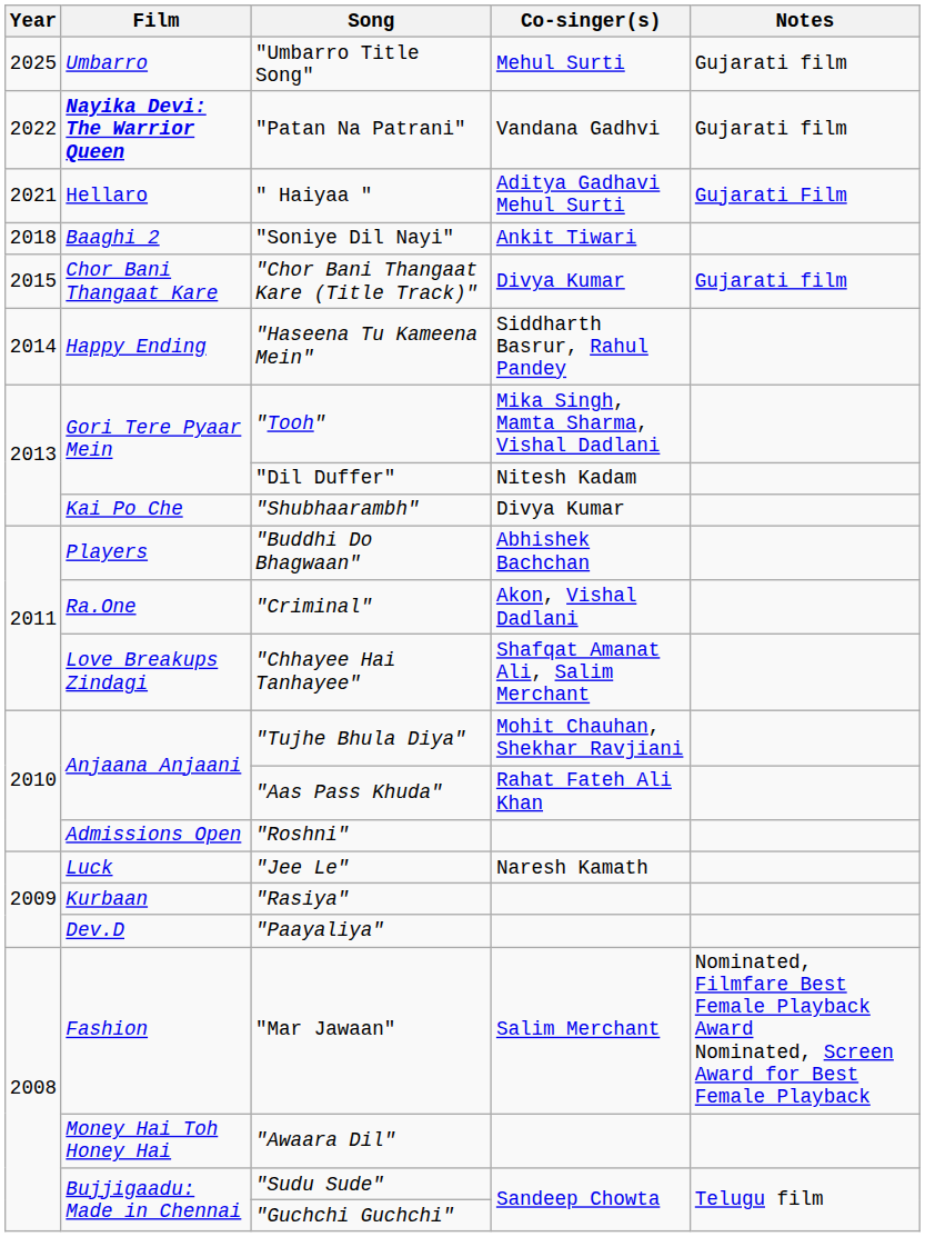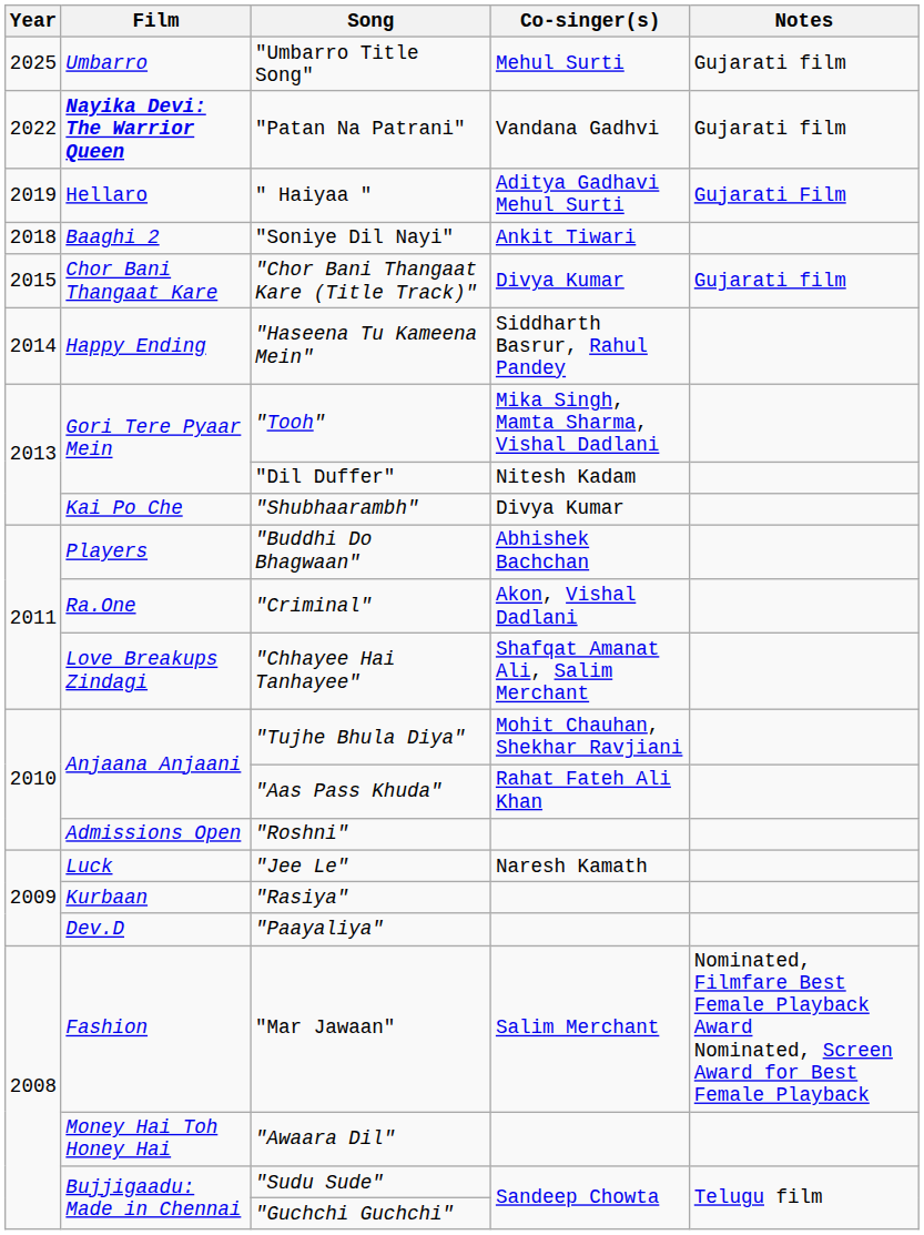 <table class="wikitable">
 <tr>
 <th>Year</th>
 <th>Film</th>
 <th>Song</th>
 <th>Co-singer(s)</th>
 <th>Notes</th>
 </tr>
 <tr>
 <td>2025</td>
 <td><em><a href='#'>Umbarro</a></em></td>
 <td>"Umbarro Title Song"</td>
 <td><a href='#'>Mehul Surti</a></td>
 <td>Gujarati film</td>
 </tr>
 <tr>
 <td>2022</td>
 <td><strong><em><a href='#'>Nayika Devi: The Warrior Queen</a></em></strong></td>
 <td>"Patan Na Patrani"</td>
 <td>Vandana Gadhvi</td>
 <td>Gujarati film</td>
 </tr>
 <tr>
-<td>2021</td>
+<td>2019</td>
 <td><a href='#'>Hellaro</a></td>
 <td>" Haiyaa "</td>
 <td><a href='#'>Aditya Gadhavi</a><br><a href='#'>Mehul Surti</a></td>
 <td><a href='#'>Gujarati Film</a></td>
 </tr>
 <tr>
 <td>2018</td>
 <td><em><a href='#'>Baaghi 2</a></em></td>
 <td>"Soniye Dil Nayi"</td>
 <td><a href='#'>Ankit Tiwari</a></td>
 <td></td>
 </tr>
 <tr>
 <td>2015</td>
 <td><em><a href='#'>Chor Bani Thangaat Kare</a></em></td>
 <td><em>"Chor Bani Thangaat Kare (Title Track)"</em></td>
 <td><a href='#'>Divya Kumar</a></td>
 <td><a href='#'>Gujarati film</a></td>
 </tr>
 <tr>
 <td>2014</td>
 <td><em><a href='#'>Happy Ending</a></em></td>
 <td><em>"Haseena Tu Kameena Mein"</em></td>
 <td>Siddharth Basrur, <a href='#'>Rahul Pandey</a></td>
 <td></td>
 </tr>
 <tr>
 <td rowspan="3">2013</td>
 <td rowspan="2"><em><a href='#'>Gori Tere Pyaar Mein</a></em></td>
 <td><em>"<a href='#'>Tooh</a>"</em></td>
 <td><a href='#'>Mika Singh</a>, <a href='#'>Mamta Sharma</a>, <a href='#'>Vishal Dadlani</a></td>
 <td></td>
 </tr>
 <tr>
 <td>"Dil Duffer"</td>
 <td>Nitesh Kadam</td>
 <td></td>
 </tr>
 <tr>
 <td><em><a href='#'>Kai Po Che</a></em></td>
 <td><em>"Shubhaarambh"</em></td>
 <td>Divya Kumar</td>
 <td></td>
 </tr>
 <tr>
 <td rowspan="3">2011</td>
 <td><em><a href='#'>Players</a></em></td>
 <td><em>"Buddhi Do Bhagwaan"</em></td>
 <td><a href='#'>Abhishek Bachchan</a></td>
 <td></td>
 </tr>
 <tr>
 <td><em><a href='#'>Ra.One</a></em></td>
 <td><em>"Criminal"</em></td>
 <td><a href='#'>Akon</a>, <a href='#'>Vishal Dadlani</a></td>
 <td></td>
 </tr>
 <tr>
 <td><em><a href='#'>Love Breakups Zindagi</a></em></td>
 <td><em>"Chhayee Hai Tanhayee"</em></td>
 <td><a href='#'>Shafqat Amanat Ali</a>, <a href='#'>Salim Merchant</a></td>
 <td></td>
 </tr>
 <tr>
 <td rowspan="3">2010</td>
 <td rowspan="2"><em><a href='#'>Anjaana Anjaani</a></em></td>
 <td><em>"Tujhe Bhula Diya"</em></td>
 <td><a href='#'>Mohit Chauhan</a>, <a href='#'>Shekhar Ravjiani</a></td>
 <td></td>
 </tr>
 <tr>
 <td><em>"Aas Pass Khuda"</em></td>
 <td><a href='#'>Rahat Fateh Ali Khan</a></td>
 <td></td>
 </tr>
 <tr>
 <td><em><a href='#'>Admissions Open</a></em></td>
 <td><em>"Roshni"</em></td>
 <td></td>
 <td></td>
 </tr>
 <tr>
 <td rowspan="3">2009</td>
 <td><em><a href='#'>Luck</a></em></td>
 <td><em>"Jee Le"</em></td>
 <td>Naresh Kamath</td>
 <td></td>
 </tr>
 <tr>
 <td><em><a href='#'>Kurbaan</a></em></td>
 <td><em>"Rasiya"</em></td>
 <td></td>
 <td></td>
 </tr>
 <tr>
 <td><em><a href='#'>Dev.D</a></em></td>
 <td><em>"Paayaliya"</em></td>
 <td></td>
 <td></td>
 </tr>
 <tr>
 <td rowspan="4">2008</td>
 <td><em><a href='#'>Fashion</a></em></td>
 <td>"Mar Jawaan"</td>
 <td><a href='#'>Salim Merchant</a></td>
 <td>Nominated, <a href='#'>Filmfare Best Female Playback Award</a> <br>Nominated, <a href='#'>Screen Award for Best Female Playback</a></td>
 </tr>
 <tr>
 <td><em><a href='#'>Money Hai Toh Honey Hai</a></em></td>
 <td><em>"Awaara Dil"</em></td>
 <td></td>
 <td></td>
 </tr>
 <tr>
 <td rowspan="2"><em><a href='#'>Bujjigaadu: Made in Chennai</a></em></td>
 <td><em>"Sudu Sude"</em></td>
 <td rowspan="2"><a href='#'>Sandeep Chowta</a></td>
 <td rowspan="2"><a href='#'>Telugu</a> film</td>
 </tr>
 <tr>
 <td><em>"Guchchi Guchchi"</em></td>
 </tr>
 </table>
